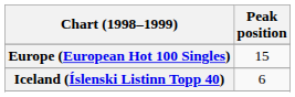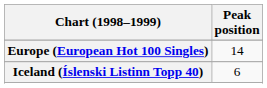 <table class="wikitable sortable plainrowheaders" style="text-align:center">
 <tr>
 <th>Chart (1998–1999)</th>
 <th>Peak<br>position</th>
 </tr>
 <tr>
 </tr>
 <tr>
 </tr>
 <tr>
 </tr>
 <tr>
 </tr>
 <tr>
 </tr>
 <tr>
 </tr>
 <tr>
 </tr>
 <tr>
 <th scope="row">Europe (<a href='#'>European Hot 100 Singles</a>)</th>
-<td>15</td>
+<td>14</td>
 </tr>
 <tr>
 </tr>
 <tr>
 </tr>
 <tr>
 <th scope="row">Iceland (<a href='#'>Íslenski Listinn Topp 40</a>)</th>
 <td>6</td>
 </tr>
 <tr>
 </tr>
 <tr>
 </tr>
 <tr>
 </tr>
 <tr>
 </tr>
 <tr>
 </tr>
 <tr>
 </tr>
 <tr>
 </tr>
 <tr>
 </tr>
 <tr>
 </tr>
 <tr>
 </tr>
 <tr>
 </tr>
 <tr>
 </tr>
 <tr>
 </tr>
 </table>
